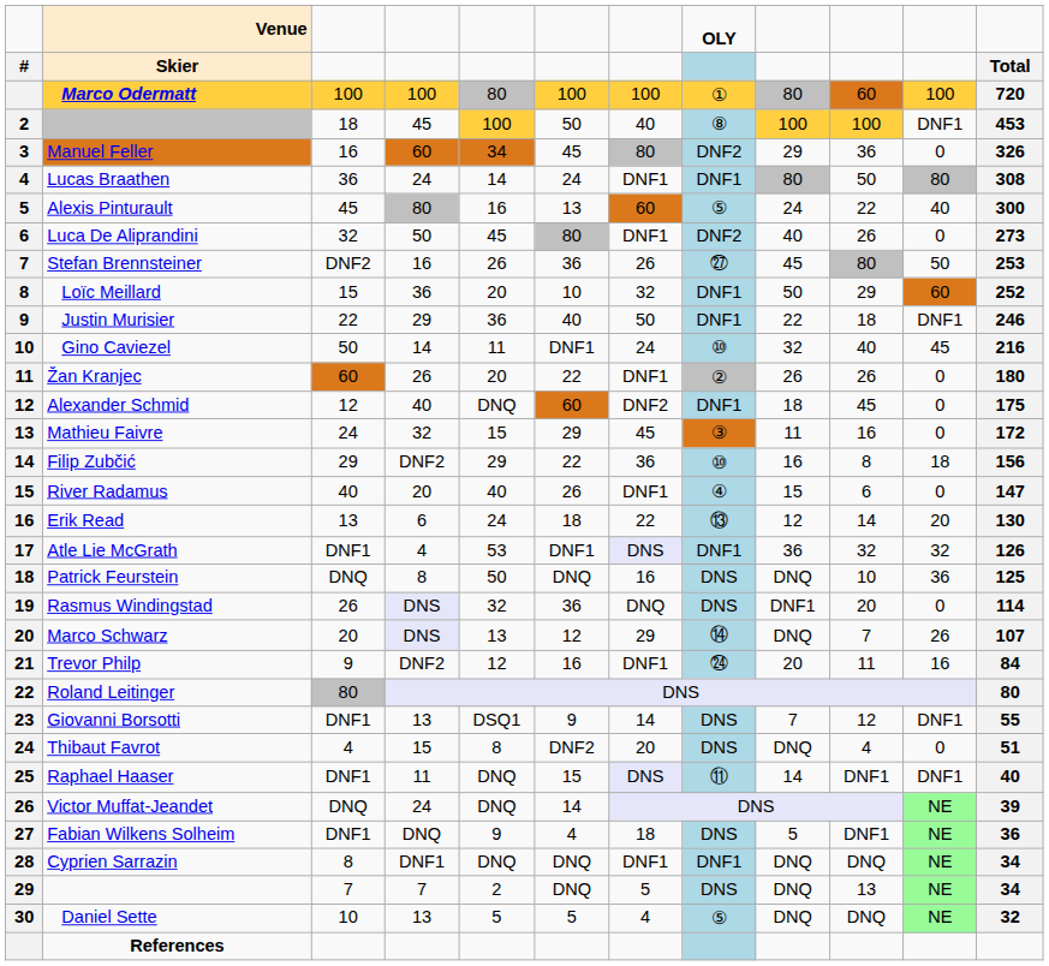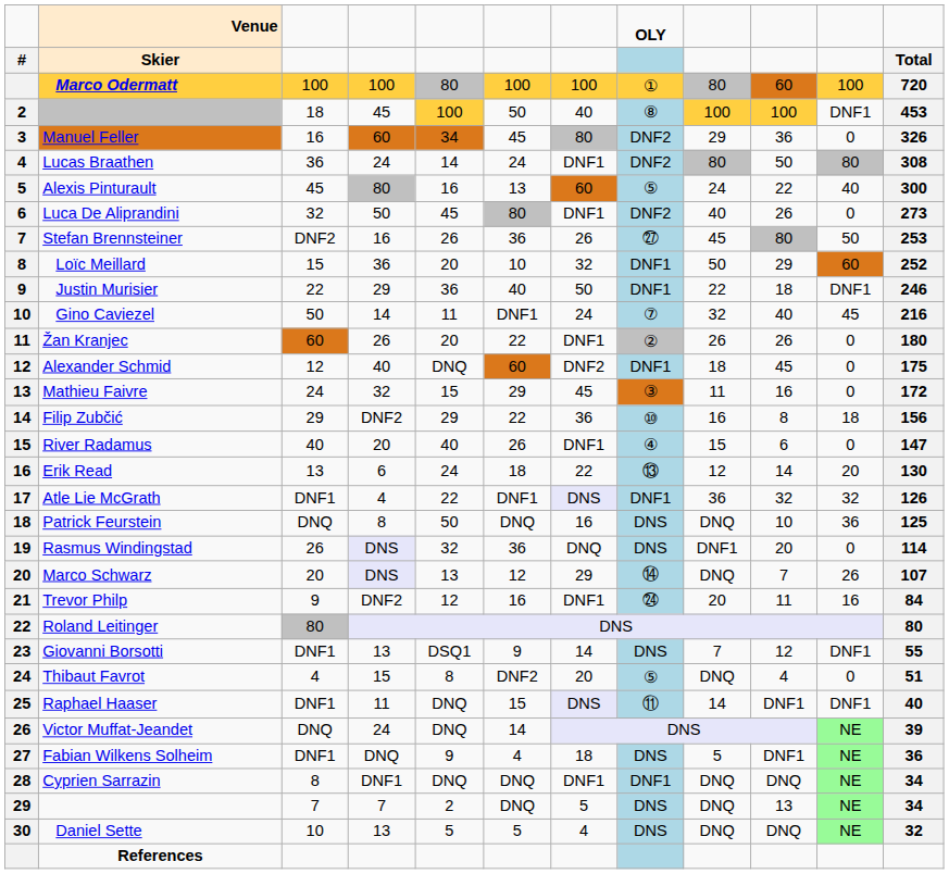 <table class="wikitable" width=60% style="font-size:100%; text-align:center;">
 <tr>
 <td></td>
 <td align=right bgcolor=ffebcd><strong>Venue</strong></td>
 <td></td>
 <td></td>
 <td></td>
 <td></td>
 <td></td>
 <td><br><strong>OLY</strong></td>
 <td></td>
 <td></td>
 <td></td>
 </tr>
 <tr>
 <th>#</th>
 <td bgcolor=ffebcd><strong>Skier</strong></td>
 <td></td>
 <td></td>
 <td></td>
 <td></td>
 <td></td>
 <td bgcolor=add8e6></td>
 <td></td>
 <td></td>
 <td></td>
 <th>Total</th>
 </tr>
 <tr>
 <th></th>
 <td align=left bgcolor=ffcf40>   <strong><em><a href='#'>Marco Odermatt</a></em></strong></td>
 <td bgcolor=ffcf40>100</td>
 <td bgcolor=ffcf40>100</td>
 <td bgcolor=c0c0c0>80</td>
 <td bgcolor=ffcf40>100</td>
 <td bgcolor=ffcf40>100</td>
 <td bgcolor=ffcf40>①</td>
 <td bgcolor=c0c0c0>80</td>
 <td bgcolor=db781b>60</td>
 <td bgcolor=ffcf40>100</td>
 <th>720</th>
 </tr>
 <tr>
 <th>2</th>
 <td align=left bgcolor=c0c0c0></td>
 <td>18</td>
 <td>45</td>
 <td bgcolor=ffcf40>100</td>
 <td>50</td>
 <td>40</td>
 <td bgcolor=add8e6>⑧</td>
 <td bgcolor=ffcf40>100</td>
 <td bgcolor=ffcf40>100</td>
 <td>DNF1</td>
 <th>453</th>
 </tr>
 <tr>
 <th>3</th>
 <td align=left bgcolor=db781b> <a href='#'>Manuel Feller</a></td>
 <td>16</td>
 <td bgcolor=db781b>60</td>
 <td bgcolor=db781b>34</td>
 <td>45</td>
 <td bgcolor=c0c0c0>80</td>
 <td bgcolor=add8e6>DNF2</td>
 <td>29</td>
 <td>36</td>
 <td>0</td>
 <th>326</th>
 </tr>
 <tr>
 <th>4</th>
 <td align=left> <a href='#'>Lucas Braathen</a></td>
 <td>36</td>
 <td>24</td>
 <td>14</td>
 <td>24</td>
 <td>DNF1</td>
-<td bgcolor=add8e6>DNF1</td>
+<td bgcolor=add8e6>DNF2</td>
 <td bgcolor=c0c0c0>80</td>
 <td>50</td>
 <td bgcolor=c0c0c0>80</td>
 <th>308</th>
 </tr>
 <tr>
 <th>5</th>
 <td align=left> <a href='#'>Alexis Pinturault</a></td>
 <td>45</td>
 <td bgcolor=c0c0c0>80</td>
 <td>16</td>
 <td>13</td>
 <td bgcolor=db781b>60</td>
 <td bgcolor=add8e6>⑤</td>
 <td>24</td>
 <td>22</td>
 <td>40</td>
 <th>300</th>
 </tr>
 <tr>
 <th>6</th>
 <td align=left> <a href='#'>Luca De Aliprandini</a></td>
 <td>32</td>
 <td>50</td>
 <td>45</td>
 <td bgcolor=c0c0c0>80</td>
 <td>DNF1</td>
 <td bgcolor=add8e6>DNF2</td>
 <td>40</td>
 <td>26</td>
 <td>0</td>
 <th>273</th>
 </tr>
 <tr>
 <th>7</th>
 <td align=left> <a href='#'>Stefan Brennsteiner</a></td>
 <td>DNF2</td>
 <td>16</td>
 <td>26</td>
 <td>36</td>
 <td>26</td>
 <td bgcolor=add8e6>㉗</td>
 <td>45</td>
 <td bgcolor=c0c0c0>80</td>
 <td>50</td>
 <th>253</th>
 </tr>
 <tr>
 <th>8</th>
 <td align=left>   <a href='#'>Loïc Meillard</a></td>
 <td>15</td>
 <td>36</td>
 <td>20</td>
 <td>10</td>
 <td>32</td>
 <td bgcolor=add8e6>DNF1</td>
 <td>50</td>
 <td>29</td>
 <td bgcolor=db781b>60</td>
 <th>252</th>
 </tr>
 <tr>
 <th>9</th>
 <td align=left>   <a href='#'>Justin Murisier</a></td>
 <td>22</td>
 <td>29</td>
 <td>36</td>
 <td>40</td>
 <td>50</td>
 <td bgcolor=add8e6>DNF1</td>
 <td>22</td>
 <td>18</td>
 <td>DNF1</td>
 <th>246</th>
 </tr>
 <tr>
 <th>10</th>
 <td align=left>   <a href='#'>Gino Caviezel</a></td>
 <td>50</td>
 <td>14</td>
 <td>11</td>
 <td>DNF1</td>
 <td>24</td>
-<td bgcolor=add8e6>⑩</td>
+<td bgcolor=add8e6>⑦</td>
 <td>32</td>
 <td>40</td>
 <td>45</td>
 <th>216</th>
 </tr>
 <tr>
 <th>11</th>
 <td align=left> <a href='#'>Žan Kranjec</a></td>
 <td bgcolor=db781b>60</td>
 <td>26</td>
 <td>20</td>
 <td>22</td>
 <td>DNF1</td>
 <td bgcolor=c0c0c0>②</td>
 <td>26</td>
 <td>26</td>
 <td>0</td>
 <th>180</th>
 </tr>
 <tr>
 <th>12</th>
 <td align=left> <a href='#'>Alexander Schmid</a></td>
 <td>12</td>
 <td>40</td>
 <td>DNQ</td>
 <td bgcolor=db781b>60</td>
 <td>DNF2</td>
 <td bgcolor=add8e6>DNF1</td>
 <td>18</td>
 <td>45</td>
 <td>0</td>
 <th>175</th>
 </tr>
 <tr>
 <th>13</th>
 <td align=left> <a href='#'>Mathieu Faivre</a></td>
 <td>24</td>
 <td>32</td>
 <td>15</td>
 <td>29</td>
 <td>45</td>
 <td bgcolor=db781b>③</td>
 <td>11</td>
 <td>16</td>
 <td>0</td>
 <th>172</th>
 </tr>
 <tr>
 <th>14</th>
 <td align=left> <a href='#'>Filip Zubčić</a></td>
 <td>29</td>
 <td>DNF2</td>
 <td>29</td>
 <td>22</td>
 <td>36</td>
 <td bgcolor=add8e6>⑩</td>
 <td>16</td>
 <td>8</td>
 <td>18</td>
 <th>156</th>
 </tr>
 <tr>
 <th>15</th>
 <td align=left> <a href='#'>River Radamus</a></td>
 <td>40</td>
 <td>20</td>
 <td>40</td>
 <td>26</td>
 <td>DNF1</td>
 <td bgcolor=add8e6>④</td>
 <td>15</td>
 <td>6</td>
 <td>0</td>
 <th>147</th>
 </tr>
 <tr>
 <th>16</th>
 <td align=left> <a href='#'>Erik Read</a></td>
 <td>13</td>
 <td>6</td>
 <td>24</td>
 <td>18</td>
 <td>22</td>
 <td bgcolor=add8e6>⑬</td>
 <td>12</td>
 <td>14</td>
 <td>20</td>
 <th>130</th>
 </tr>
 <tr>
 <th>17</th>
 <td align=left> <a href='#'>Atle Lie McGrath</a></td>
 <td>DNF1</td>
 <td>4</td>
-<td>53</td>
+<td>22</td>
 <td>DNF1</td>
 <td bgcolor=lavender>DNS</td>
 <td bgcolor=add8e6>DNF1</td>
 <td>36</td>
 <td>32</td>
 <td>32</td>
 <th>126</th>
 </tr>
 <tr>
 <th>18</th>
 <td align=left> <a href='#'>Patrick Feurstein</a></td>
 <td>DNQ</td>
 <td>8</td>
 <td>50</td>
 <td>DNQ</td>
 <td>16</td>
 <td bgcolor=add8e6>DNS</td>
 <td>DNQ</td>
 <td>10</td>
 <td>36</td>
 <th>125</th>
 </tr>
 <tr>
 <th>19</th>
 <td align=left> <a href='#'>Rasmus Windingstad</a></td>
 <td>26</td>
 <td bgcolor=lavender>DNS</td>
 <td>32</td>
 <td>36</td>
 <td>DNQ</td>
 <td bgcolor=add8e6>DNS</td>
 <td>DNF1</td>
 <td>20</td>
 <td>0</td>
 <th>114</th>
 </tr>
 <tr>
 <th>20</th>
 <td align=left> <a href='#'>Marco Schwarz</a></td>
 <td>20</td>
 <td bgcolor=lavender>DNS</td>
 <td>13</td>
 <td>12</td>
 <td>29</td>
 <td bgcolor=add8e6>⑭</td>
 <td>DNQ</td>
 <td>7</td>
 <td>26</td>
 <th>107</th>
 </tr>
 <tr>
 <th>21</th>
 <td align=left> <a href='#'>Trevor Philp</a></td>
 <td>9</td>
 <td>DNF2</td>
 <td>12</td>
 <td>16</td>
 <td>DNF1</td>
 <td bgcolor=add8e6>㉔</td>
 <td>20</td>
 <td>11</td>
 <td>16</td>
 <th>84</th>
 </tr>
 <tr>
 <th>22</th>
 <td align=left> <a href='#'>Roland Leitinger</a></td>
 <td bgcolor=c0c0c0>80</td>
 <td colspan=8 bgcolor=lavender>DNS</td>
 <th>80</th>
 </tr>
 <tr>
 <th>23</th>
 <td align=left> <a href='#'>Giovanni Borsotti</a></td>
 <td>DNF1</td>
 <td>13</td>
 <td>DSQ1</td>
 <td>9</td>
 <td>14</td>
 <td bgcolor=add8e6>DNS</td>
 <td>7</td>
 <td>12</td>
 <td>DNF1</td>
 <th>55</th>
 </tr>
 <tr>
 <th>24</th>
 <td align=left> <a href='#'>Thibaut Favrot</a></td>
 <td>4</td>
 <td>15</td>
 <td>8</td>
 <td>DNF2</td>
 <td>20</td>
-<td bgcolor=add8e6>DNS</td>
+<td bgcolor=add8e6>⑤</td>
 <td>DNQ</td>
 <td>4</td>
 <td>0</td>
 <th>51</th>
 </tr>
 <tr>
 <th>25</th>
 <td align=left> <a href='#'>Raphael Haaser</a></td>
 <td>DNF1</td>
 <td>11</td>
 <td>DNQ</td>
 <td>15</td>
 <td bgcolor=lavender>DNS</td>
 <td bgcolor=add8e6>⑪</td>
 <td>14</td>
 <td>DNF1</td>
 <td>DNF1</td>
 <th>40</th>
 </tr>
 <tr>
 <th>26</th>
 <td align=left> <a href='#'>Victor Muffat-Jeandet</a></td>
 <td>DNQ</td>
 <td>24</td>
 <td>DNQ</td>
 <td>14</td>
 <td colspan=4 bgcolor=lavender>DNS</td>
 <td bgcolor=palegreen>NE</td>
 <th>39</th>
 </tr>
 <tr>
 <th>27</th>
 <td align=left> <a href='#'>Fabian Wilkens Solheim</a></td>
 <td>DNF1</td>
 <td>DNQ</td>
 <td>9</td>
 <td>4</td>
 <td>18</td>
 <td bgcolor=add8e6>DNS</td>
 <td>5</td>
 <td>DNF1</td>
 <td bgcolor=palegreen>NE</td>
 <th>36</th>
 </tr>
 <tr>
 <th>28</th>
 <td align=left> <a href='#'>Cyprien Sarrazin</a></td>
 <td>8</td>
 <td>DNF1</td>
 <td>DNQ</td>
 <td>DNQ</td>
 <td>DNF1</td>
 <td bgcolor=add8e6>DNF1</td>
 <td>DNQ</td>
 <td>DNQ</td>
 <td bgcolor=palegreen>NE</td>
 <th>34</th>
 </tr>
 <tr>
 <th>29</th>
 <td align=left></td>
 <td>7</td>
 <td>7</td>
 <td>2</td>
 <td>DNQ</td>
 <td>5</td>
 <td bgcolor=add8e6>DNS</td>
 <td>DNQ</td>
 <td>13</td>
 <td bgcolor=palegreen>NE</td>
 <th>34</th>
 </tr>
 <tr>
 <th>30</th>
 <td align=left>   <a href='#'>Daniel Sette</a></td>
 <td>10</td>
 <td>13</td>
 <td>5</td>
 <td>5</td>
 <td>4</td>
-<td bgcolor=add8e6>⑤</td>
+<td bgcolor=add8e6>DNS</td>
 <td>DNQ</td>
 <td>DNQ</td>
 <td bgcolor=palegreen>NE</td>
 <th>32</th>
 </tr>
 <tr>
 <th></th>
 <td align=center><strong>References</strong></td>
 <td></td>
 <td></td>
 <td></td>
 <td></td>
 <td></td>
 <td bgcolor=add8e6></td>
 <td></td>
 <td></td>
 <td></td>
 </tr>
 </table>
